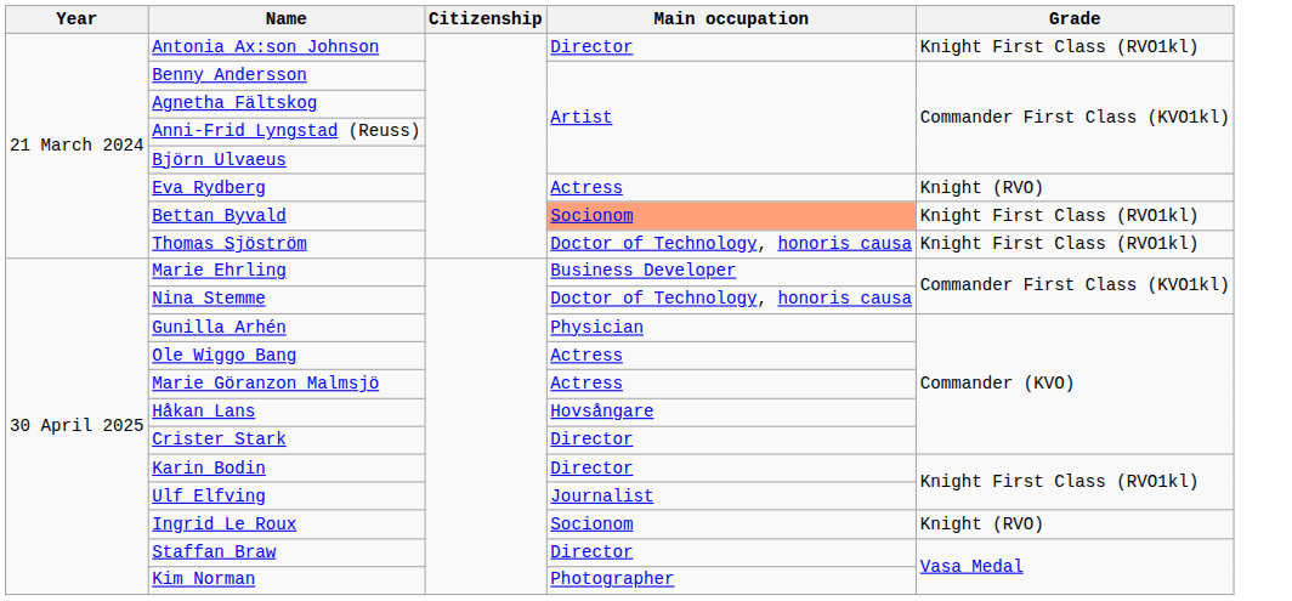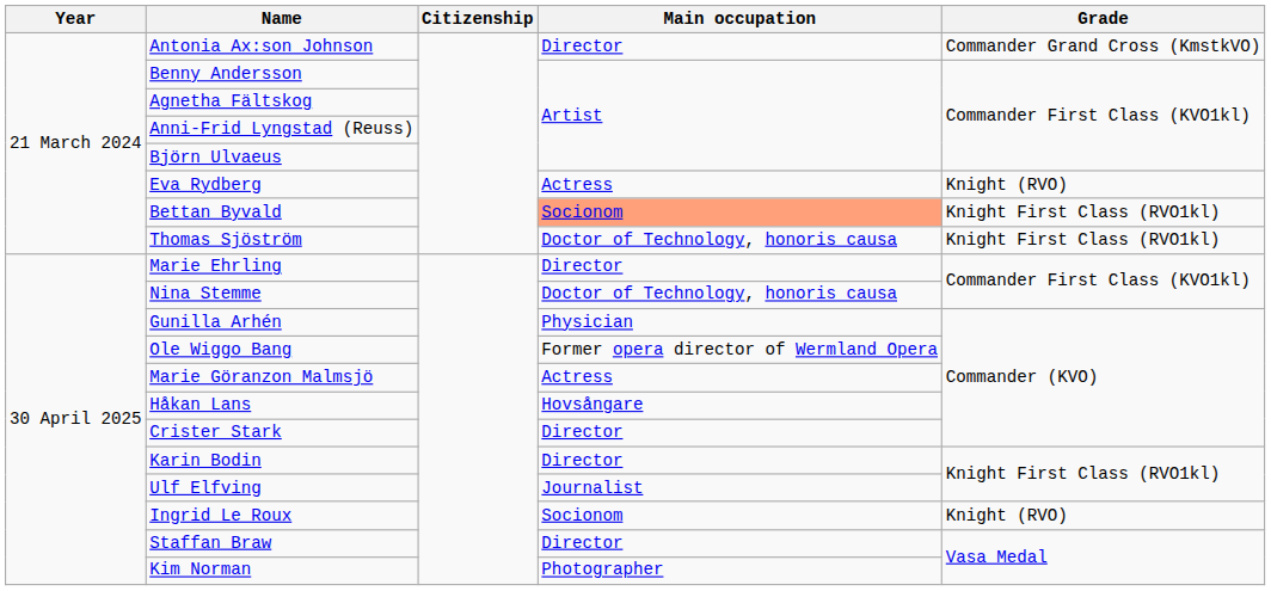 <table class=wikitable>
 <tr>
 <th>Year</th>
 <th>Name</th>
 <th>Citizenship</th>
 <th>Main occupation</th>
 <th>Grade</th>
 </tr>
 <tr>
 <td rowspan=8>21 March 2024</td>
 <td><a href='#'>Antonia Ax:son Johnson</a></td>
 <td rowspan=8></td>
 <td><a href='#'>Director</a></td>
-<td>Knight First Class (RVO1kl)</td>
+<td>Commander Grand Cross (KmstkVO)</td>
 </tr>
 <tr>
 <td><a href='#'>Benny Andersson</a></td>
 <td rowspan="4"><a href='#'>Artist</a></td>
 <td rowspan="4">Commander First Class (KVO1kl)</td>
 </tr>
 <tr>
 <td><a href='#'>Agnetha Fältskog</a></td>
 </tr>
 <tr>
 <td><a href='#'>Anni-Frid Lyngstad</a> (Reuss)</td>
 </tr>
 <tr>
 <td><a href='#'>Björn Ulvaeus</a></td>
 </tr>
 <tr>
 <td><a href='#'>Eva Rydberg</a></td>
 <td><a href='#'>Actress</a></td>
 <td>Knight (RVO)</td>
 </tr>
 <tr>
 <td><a href='#'>Bettan Byvald</a></td>
 <td style="background: lightsalmon;"><a href='#'>Socionom</a></td>
 <td>Knight First Class (RVO1kl)</td>
 </tr>
 <tr>
 <td><a href='#'>Thomas Sjöström</a></td>
 <td><a href='#'>Doctor of Technology</a>, <a href='#'>honoris causa</a></td>
 <td>Knight First Class (RVO1kl)</td>
 </tr>
 <tr>
 <td rowspan=12>30 April 2025</td>
 <td><a href='#'>Marie Ehrling</a></td>
 <td rowspan=12></td>
-<td><a href='#'>Business Developer</a></td>
+<td><a href='#'>Director</a></td>
 <td rowspan="2">Commander First Class (KVO1kl)</td>
 </tr>
 <tr>
 <td><a href='#'>Nina Stemme</a></td>
 <td><a href='#'>Doctor of Technology</a>, <a href='#'>honoris causa</a></td>
 </tr>
 <tr>
 <td><a href='#'>Gunilla Arhén</a></td>
 <td><a href='#'>Physician</a></td>
 <td rowspan="5">Commander (KVO)</td>
 </tr>
 <tr>
 <td><a href='#'>Ole Wiggo Bang</a></td>
-<td><a href='#'>Actress</a></td>
+<td>Former <a href='#'>opera</a> director of <a href='#'>Wermland Opera</a></td>
 </tr>
 <tr>
 <td><a href='#'>Marie Göranzon Malmsjö</a></td>
 <td><a href='#'>Actress</a></td>
 </tr>
 <tr>
 <td><a href='#'>Håkan Lans</a></td>
 <td rowspan="1"><a href='#'>Hovsångare</a></td>
 </tr>
 <tr>
 <td><a href='#'>Crister Stark</a></td>
 <td><a href='#'>Director</a></td>
 </tr>
 <tr>
 <td><a href='#'>Karin Bodin</a></td>
 <td><a href='#'>Director</a></td>
 <td rowspan="2">Knight First Class (RVO1kl)</td>
 </tr>
 <tr>
 <td><a href='#'>Ulf Elfving</a></td>
 <td><a href='#'>Journalist</a></td>
 </tr>
 <tr>
 <td><a href='#'>Ingrid Le Roux</a></td>
 <td><a href='#'>Socionom</a></td>
 <td>Knight (RVO)</td>
 </tr>
 <tr>
 <td><a href='#'>Staffan Braw</a></td>
 <td><a href='#'>Director</a></td>
 <td rowspan="2"><a href='#'>Vasa Medal</a></td>
 </tr>
 <tr>
 <td><a href='#'>Kim Norman</a></td>
 <td><a href='#'>Photographer</a></td>
 </tr>
 </table>
